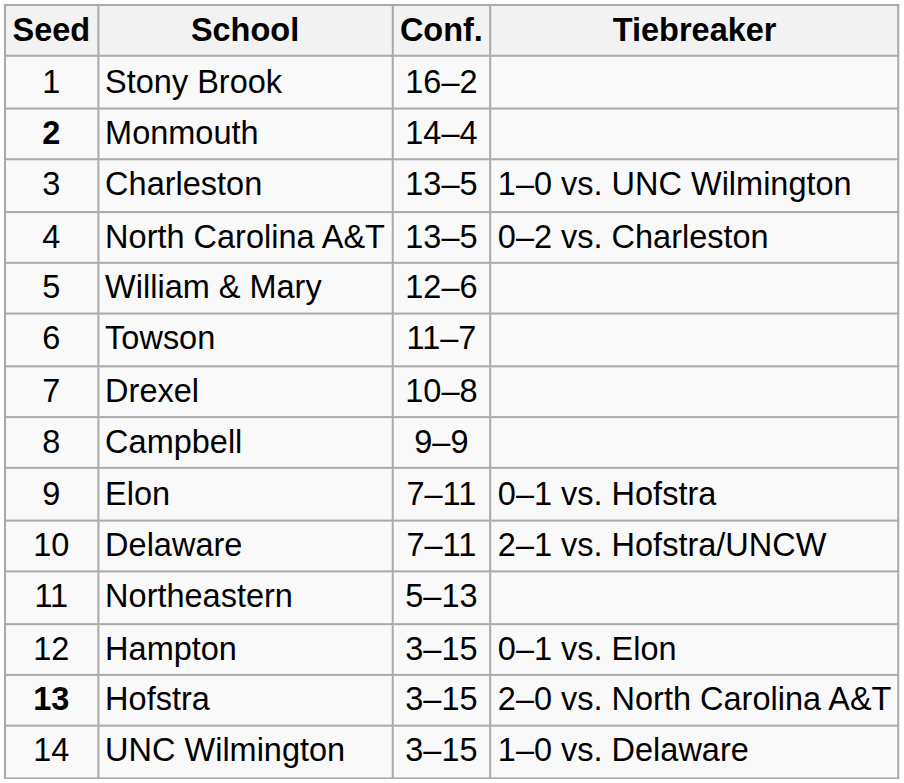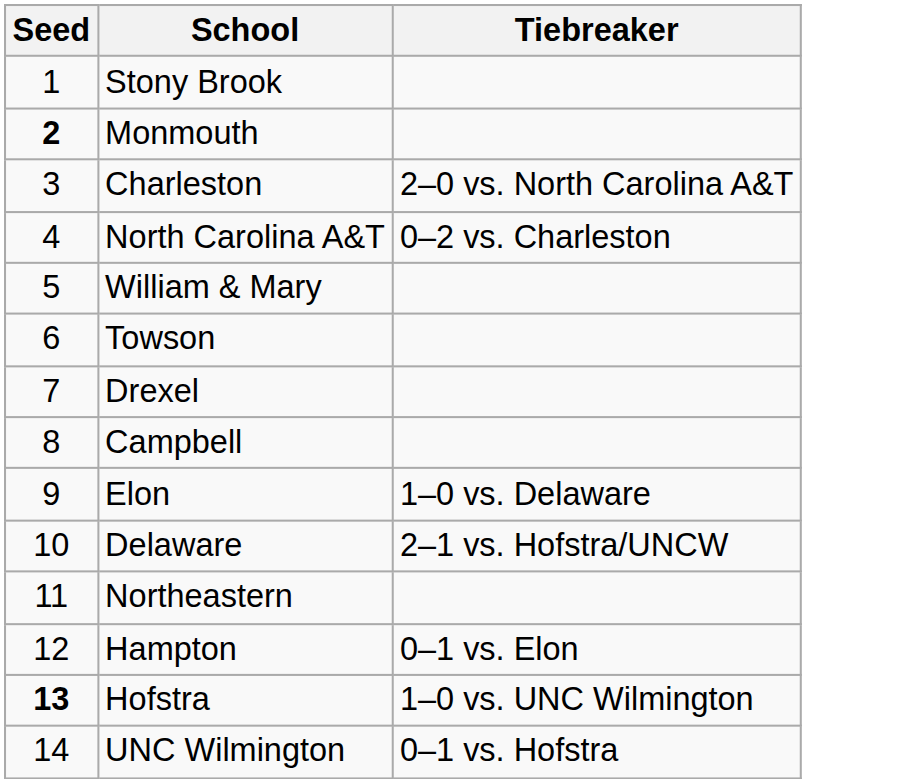 <table class="wikitable" style="text-align:center">
 <tr>
 <th>Seed</th>
 <th>School</th>
-<th>Conf.</th>
 <th>Tiebreaker</th>
 </tr>
 <tr>
 <td>1</td>
 <td align=left>Stony Brook</td>
-<td>16–2</td>
 <td align=left></td>
 </tr>
 <tr>
 <td><strong>2</strong></td>
 <td align=left>Monmouth</td>
-<td>14–4</td>
 <td align=left></td>
 </tr>
 <tr>
 <td>3</td>
 <td align=left>Charleston</td>
-<td>13–5</td>
-<td align=left>1–0 vs. UNC Wilmington</td>
+<td align=left>2–0 vs. North Carolina A&T</td>
 </tr>
 <tr>
 <td>4</td>
 <td align=left>North Carolina A&T</td>
-<td>13–5</td>
 <td align=left>0–2 vs. Charleston</td>
 </tr>
 <tr>
 <td>5</td>
 <td align=left>William & Mary</td>
-<td>12–6</td>
 <td align=left></td>
 </tr>
 <tr>
 <td>6</td>
 <td align=left>Towson</td>
-<td>11–7</td>
 <td align=left></td>
 </tr>
 <tr>
 <td>7</td>
 <td align=left>Drexel</td>
-<td>10–8</td>
 <td align=left></td>
 </tr>
 <tr>
 <td>8</td>
 <td align=left>Campbell</td>
-<td>9–9</td>
 <td align=left></td>
 </tr>
 <tr>
 <td>9</td>
 <td align=left>Elon</td>
-<td>7–11</td>
-<td align=left>0–1 vs. Hofstra</td>
+<td align=left>1–0 vs. Delaware</td>
 </tr>
 <tr>
 <td>10</td>
 <td align=left>Delaware</td>
-<td>7–11</td>
 <td align=left>2–1 vs. Hofstra/UNCW</td>
 </tr>
 <tr>
 <td>11</td>
 <td align=left>Northeastern</td>
-<td>5–13</td>
 <td align=left></td>
 </tr>
 <tr>
 <td>12</td>
 <td align=left>Hampton</td>
-<td>3–15</td>
 <td align=left>0–1 vs. Elon</td>
 </tr>
 <tr>
 <td><strong>13</strong></td>
 <td align=left>Hofstra</td>
-<td>3–15</td>
-<td align=left>2–0 vs. North Carolina A&T</td>
+<td align=left>1–0 vs. UNC Wilmington</td>
 </tr>
 <tr>
 <td>14</td>
 <td align=left>UNC Wilmington</td>
-<td>3–15</td>
-<td align=left>1–0 vs. Delaware</td>
+<td align=left>0–1 vs. Hofstra</td>
 </tr>
 </table>
